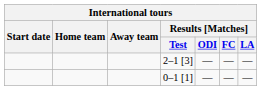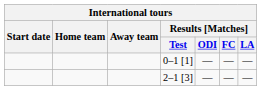 <table class="wikitable">
 <tr>
 <th colspan="7">International tours</th>
 </tr>
 <tr>
 <th rowspan="2">Start date</th>
 <th rowspan="2">Home team</th>
 <th rowspan="2">Away team</th>
 <th colspan="4">Results [Matches]</th>
 </tr>
 <tr>
 <th><a href='#'>Test</a></th>
 <th><a href='#'>ODI</a></th>
 <th><a href='#'>FC</a></th>
 <th><a href='#'>LA</a></th>
 </tr>
 <tr>
 <td><a href='#'></a></td>
 <td></td>
 <td></td>
-<td>2–1 [3]</td>
+<td>0–1 [1]</td>
 <td ; style="text-align:center">—</td>
 <td ; style="text-align:center">—</td>
 <td ; style="text-align:center">—</td>
 </tr>
 <tr>
 <td><a href='#'></a></td>
 <td></td>
 <td></td>
-<td>0–1 [1]</td>
+<td>2–1 [3]</td>
 <td ; style="text-align:center">—</td>
 <td ; style="text-align:center">—</td>
 <td ; style="text-align:center">—</td>
 </tr>
 </table>
